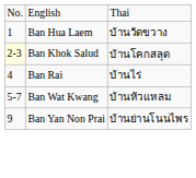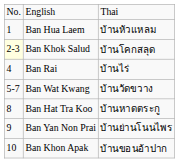 <table class="wikitable">
 <tr>
 <td>No.</td>
 <td>English</td>
 <td>Thai</td>
 </tr>
 <tr>
 <td>1</td>
 <td>Ban Hua Laem</td>
-<td>บ้านวัดขวาง</td>
+<td>บ้านหัวแหลม</td>
 </tr>
 <tr>
 <td style="background: lightyellow;">2-3</td>
 <td>Ban Khok Salud</td>
 <td>บ้านโคกสลุด</td>
 </tr>
 <tr>
 <td>4</td>
 <td>Ban Rai</td>
 <td>บ้านไร่</td>
 </tr>
 <tr>
 <td>5-7</td>
 <td>Ban Wat Kwang</td>
-<td>บ้านหัวแหลม</td>
+<td>บ้านวัดขวาง</td>
+</tr>
+<tr>
+<td>8</td>
+<td>Ban Hat Tra Koo</td>
+<td>บ้านหาดตระกู</td>
 </tr>
 <tr>
 <td>9</td>
 <td>Ban Yan Non Prai</td>
 <td>บ้านย่านโนนไพร</td>
 </tr>
+<tr>
+<td>10</td>
+<td>Ban Khon Apak</td>
+<td>บ้านขอนอ้าปาก</td>
+</tr>
 </table>
